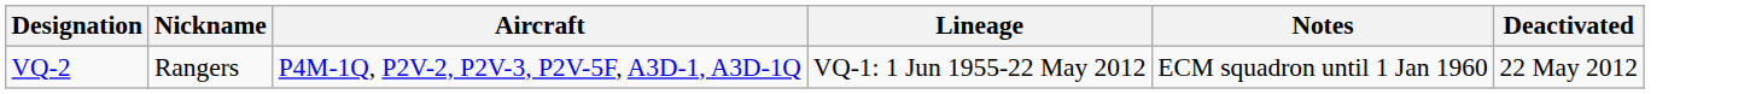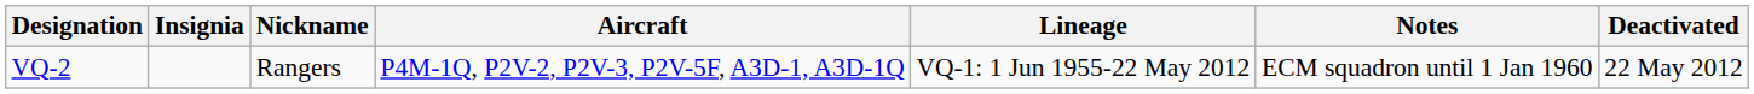 <table class="wikitable">
 <tr>
 <th>Designation</th>
+<th>Insignia</th>
 <th>Nickname</th>
 <th>Aircraft</th>
 <th>Lineage</th>
 <th>Notes</th>
 <th>Deactivated</th>
 </tr>
 <tr>
 <td><a href='#'>VQ-2</a></td>
+<td></td>
 <td>Rangers</td>
 <td><a href='#'>P4M-1Q</a>, <a href='#'>P2V-2, P2V-3, P2V-5F</a>, <a href='#'>A3D-1, A3D-1Q</a></td>
 <td style="white-space: nowrap;">VQ-1: 1 Jun 1955-22 May 2012</td>
 <td>ECM squadron until 1 Jan 1960</td>
 <td>22 May 2012</td>
 </tr>
 </table>
